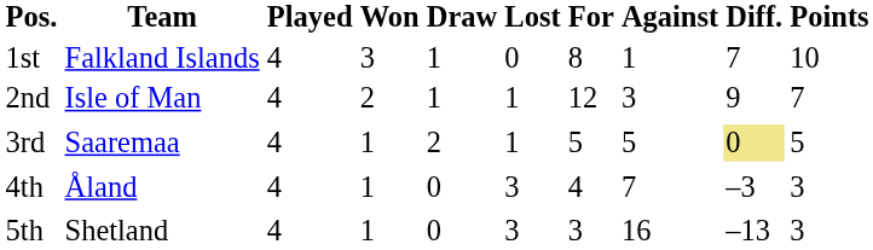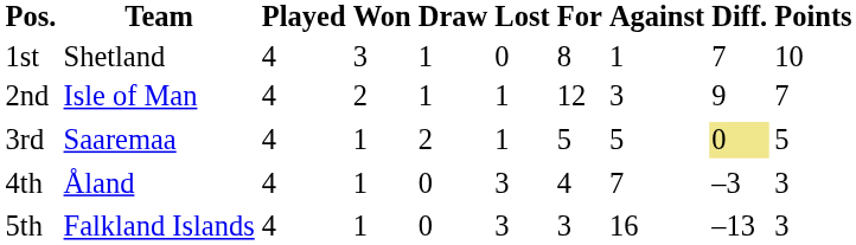 <table class="Island Games Group 1">
 <tr>
 <th>Pos.</th>
 <th>Team</th>
 <th>Played</th>
 <th>Won</th>
 <th>Draw</th>
 <th>Lost</th>
 <th>For</th>
 <th>Against</th>
 <th>Diff.</th>
 <th>Points</th>
 </tr>
 <tr>
 <td>1st</td>
-<td><a href='#'>Falkland Islands</a></td>
+<td>Shetland</td>
 <td>4</td>
 <td>3</td>
 <td>1</td>
 <td>0</td>
 <td>8</td>
 <td>1</td>
 <td>7</td>
 <td>10</td>
 </tr>
 <tr>
 <td>2nd</td>
 <td><a href='#'>Isle of Man</a></td>
 <td>4</td>
 <td>2</td>
 <td>1</td>
 <td>1</td>
 <td>12</td>
 <td>3</td>
 <td>9</td>
 <td>7</td>
 </tr>
 <tr>
 </tr>
 <tr>
 <td>3rd</td>
 <td><a href='#'>Saaremaa</a></td>
 <td>4</td>
 <td>1</td>
 <td>2</td>
 <td>1</td>
 <td>5</td>
 <td>5</td>
 <td style="background: khaki;">0</td>
 <td>5</td>
 </tr>
 <tr>
 </tr>
 <tr>
 <td>4th</td>
 <td><a href='#'>Åland</a></td>
 <td>4</td>
 <td>1</td>
 <td>0</td>
 <td>3</td>
 <td>4</td>
 <td>7</td>
 <td>–3</td>
 <td>3</td>
 </tr>
 <tr>
 </tr>
 <tr>
 <td>5th</td>
-<td>Shetland</td>
+<td><a href='#'>Falkland Islands</a></td>
 <td>4</td>
 <td>1</td>
 <td>0</td>
 <td>3</td>
 <td>3</td>
 <td>16</td>
 <td>–13</td>
 <td>3</td>
 </tr>
 </table>
